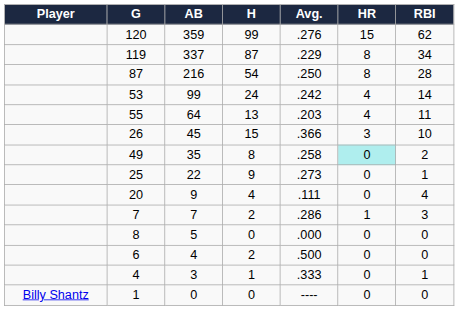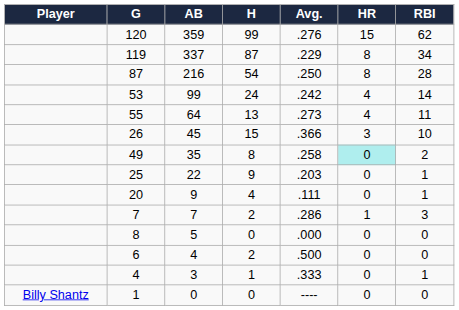 <table class="wikitable sortable">
 <tr>
 <th style="background:#1c2841;color:white;" width="16%">Player</th>
 <th style="background:#1c2841;color:white;" width="9%">G</th>
 <th style="background:#1c2841;color:white;" width="9%">AB</th>
 <th style="background:#1c2841;color:white;" width="9%">H</th>
 <th style="background:#1c2841;color:white;" width="9%">Avg.</th>
 <th style="background:#1c2841;color:white;" width="9%">HR</th>
 <th style="background:#1c2841;color:white;" width="9%">RBI</th>
 </tr>
 <tr align="center">
 <td></td>
 <td>120</td>
 <td>359</td>
 <td>99</td>
 <td>.276</td>
 <td>15</td>
 <td>62</td>
 </tr>
 <tr align="center">
 <td></td>
 <td>119</td>
 <td>337</td>
 <td>87</td>
 <td>.229</td>
 <td>8</td>
 <td>34</td>
 </tr>
 <tr align="center">
 <td></td>
 <td>87</td>
 <td>216</td>
 <td>54</td>
 <td>.250</td>
 <td>8</td>
 <td>28</td>
 </tr>
 <tr align="center">
 <td></td>
 <td>53</td>
 <td>99</td>
 <td>24</td>
 <td>.242</td>
 <td>4</td>
 <td>14</td>
 </tr>
 <tr align="center">
 <td></td>
 <td>55</td>
 <td>64</td>
 <td>13</td>
-<td>.203</td>
+<td>.273</td>
 <td>4</td>
 <td>11</td>
 </tr>
 <tr align="center">
 <td></td>
 <td>26</td>
 <td>45</td>
 <td>15</td>
 <td>.366</td>
 <td>3</td>
 <td>10</td>
 </tr>
 <tr align="center">
 <td></td>
 <td>49</td>
 <td>35</td>
 <td>8</td>
 <td>.258</td>
 <td style="background: paleturquoise;">0</td>
 <td>2</td>
 </tr>
 <tr align="center">
 <td></td>
 <td>25</td>
 <td>22</td>
 <td>9</td>
-<td>.273</td>
+<td>.203</td>
 <td>0</td>
 <td>1</td>
 </tr>
 <tr align="center">
 <td></td>
 <td>20</td>
 <td>9</td>
 <td>4</td>
 <td>.111</td>
 <td>0</td>
-<td>4</td>
+<td>1</td>
 </tr>
 <tr align="center">
 <td></td>
 <td>7</td>
 <td>7</td>
 <td>2</td>
 <td>.286</td>
 <td>1</td>
 <td>3</td>
 </tr>
 <tr align="center">
 <td></td>
 <td>8</td>
 <td>5</td>
 <td>0</td>
 <td>.000</td>
 <td>0</td>
 <td>0</td>
 </tr>
 <tr align="center">
 <td></td>
 <td>6</td>
 <td>4</td>
 <td>2</td>
 <td>.500</td>
 <td>0</td>
 <td>0</td>
 </tr>
 <tr align="center">
 <td></td>
 <td>4</td>
 <td>3</td>
 <td>1</td>
 <td>.333</td>
 <td>0</td>
 <td>1</td>
 </tr>
 <tr align="center">
 <td><a href='#'>Billy Shantz</a></td>
 <td>1</td>
 <td>0</td>
 <td>0</td>
 <td>----</td>
 <td>0</td>
 <td>0</td>
 </tr>
 </table>
